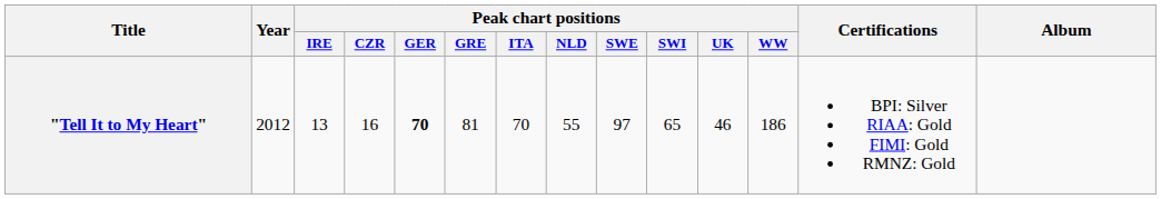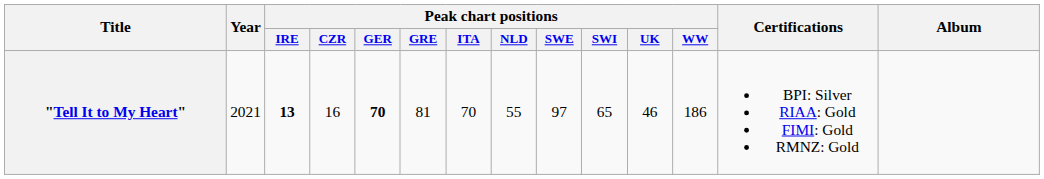 <table class="wikitable plainrowheaders" style="text-align:center;">
 <tr>
 <th scope="col" rowspan="2" style="width:14em;">Title</th>
 <th scope="col" rowspan="2" style="width:1em;">Year</th>
 <th scope="col" colspan="10">Peak chart positions</th>
 <th scope="col" rowspan="2" style="width:10em;">Certifications</th>
 <th scope="col" rowspan="2" style="width:10em;">Album</th>
 </tr>
 <tr>
 <th scope="col" style="width:3em;font-size:85%;"><a href='#'>IRE</a><br></th>
 <th scope="col" style="width:3em;font-size:85%;"><a href='#'>CZR</a><br></th>
 <th scope="col" style="width:3em;font-size:85%;"><a href='#'>GER</a><br></th>
 <th scope="col" style="width:3em;font-size:85%;"><a href='#'>GRE</a><br></th>
 <th scope="col" style="width:3em;font-size:85%;"><a href='#'>ITA</a><br></th>
 <th scope="col" style="width:3em;font-size:85%;"><a href='#'>NLD</a><br></th>
 <th scope="col" style="width:3em;font-size:85%;"><a href='#'>SWE</a><br></th>
 <th scope="col" style="width:3em;font-size:85%;"><a href='#'>SWI</a><br></th>
 <th scope="col" style="width:3em;font-size:85%;"><a href='#'>UK</a><br></th>
 <th scope="col" style="width:3em;font-size:85%;"><a href='#'>WW</a><br></th>
 </tr>
 <tr>
 <th scope="row">"<a href='#'>Tell It to My Heart</a>"<br></th>
-<td>2012</td>
-<td>13</td>
+<td>2021</td>
+<td><strong>13</strong></td>
 <td>16</td>
 <td><strong>70</strong></td>
 <td>81</td>
 <td>70</td>
 <td>55</td>
 <td>97</td>
 <td>65</td>
 <td>46</td>
 <td>186</td>
 <td><br><ul><li>BPI: Silver</li><li><a href='#'>RIAA</a>: Gold</li><li><a href='#'>FIMI</a>: Gold</li><li>RMNZ: Gold</li></ul></td>
 <td></td>
 </tr>
 </table>
